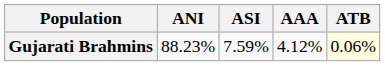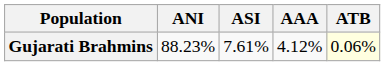 <table class="wikitable">
 <tr>
 <th>Population</th>
 <th>ANI</th>
 <th>ASI</th>
 <th>AAA</th>
 <th>ATB</th>
 </tr>
 <tr>
 <th>Gujarati Brahmins</th>
 <td>88.23%</td>
-<td>7.59%</td>
+<td>7.61%</td>
 <td>4.12%</td>
 <td style="background: lightyellow;">0.06%</td>
 </tr>
 </table>
